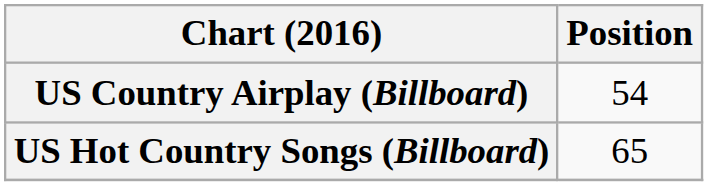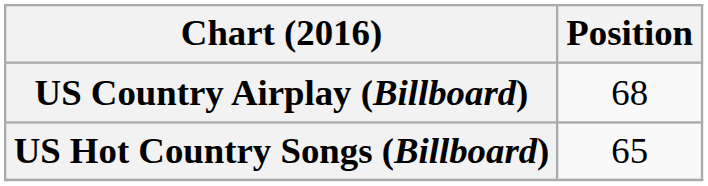 <table class="wikitable sortable plainrowheaders" style="text-align:center">
 <tr>
 <th scope="col">Chart (2016)</th>
 <th scope="col">Position</th>
 </tr>
 <tr>
 <th scope="row">US Country Airplay (<em>Billboard</em>)</th>
-<td>54</td>
+<td>68</td>
 </tr>
 <tr>
 <th scope="row">US Hot Country Songs (<em>Billboard</em>)</th>
 <td>65</td>
 </tr>
 <tr>
 </tr>
 </table>
